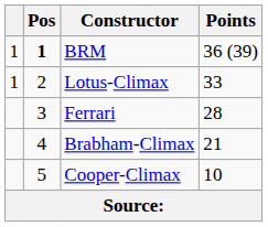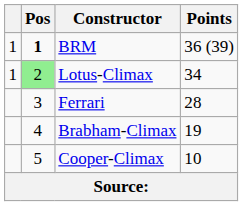 <table class="wikitable" style="font-size: 95%;">
 <tr>
 <th></th>
 <th>Pos</th>
 <th>Constructor</th>
 <th>Points</th>
 </tr>
 <tr>
 <td align="left"> 1</td>
 <td align="center"><strong>1</strong></td>
 <td> <a href='#'>BRM</a></td>
 <td align="left">36 (39)</td>
 </tr>
 <tr>
 <td align="left"> 1</td>
-<td align="center">2</td>
+<td align="center" style="background: lightgreen;">2</td>
 <td> <a href='#'>Lotus</a>-<a href='#'>Climax</a></td>
-<td align="left">33</td>
+<td align="left">34</td>
 </tr>
 <tr>
 <td align="left"></td>
 <td align="center">3</td>
 <td> <a href='#'>Ferrari</a></td>
 <td align="left">28</td>
 </tr>
 <tr>
 <td align="left"></td>
 <td align="center">4</td>
 <td> <a href='#'>Brabham</a>-<a href='#'>Climax</a></td>
-<td align="left">21</td>
+<td align="left">19</td>
 </tr>
 <tr>
 <td align="left"></td>
 <td align="center">5</td>
 <td> <a href='#'>Cooper</a>-<a href='#'>Climax</a></td>
 <td align="left">10</td>
 </tr>
 <tr>
 <th colspan=4>Source:</th>
 </tr>
 </table>
